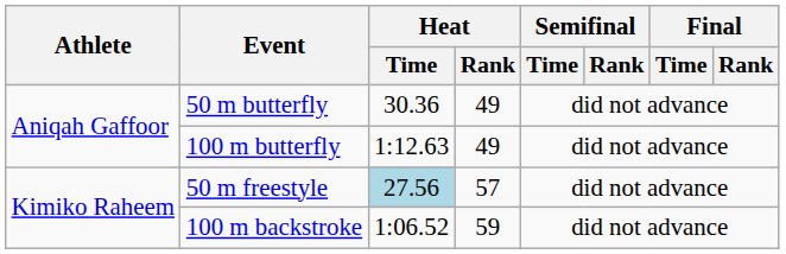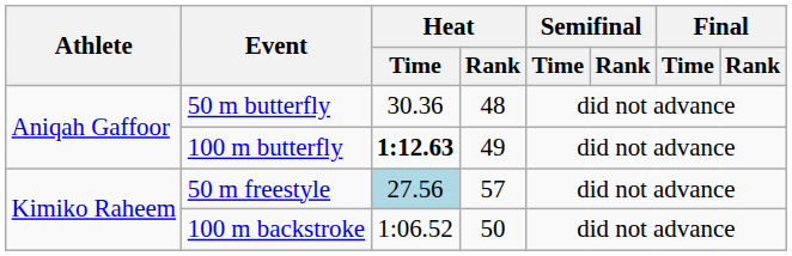 <table class="wikitable" style="text-align:center; font-size:90%">
 <tr>
 <th rowspan="2">Athlete</th>
 <th rowspan="2">Event</th>
 <th colspan="2">Heat</th>
 <th colspan="2">Semifinal</th>
 <th colspan="2">Final</th>
 </tr>
 <tr style="font-size:95%">
 <th>Time</th>
 <th>Rank</th>
 <th>Time</th>
 <th>Rank</th>
 <th>Time</th>
 <th>Rank</th>
 </tr>
 <tr>
 <td align=left rowspan=2><a href='#'>Aniqah Gaffoor</a></td>
 <td align=left><a href='#'>50 m butterfly</a></td>
 <td>30.36</td>
-<td>49</td>
+<td>48</td>
 <td colspan=4>did not advance</td>
 </tr>
 <tr>
 <td align=left><a href='#'>100 m butterfly</a></td>
-<td>1:12.63</td>
+<td><strong>1:12.63</strong></td>
 <td>49</td>
 <td colspan=4>did not advance</td>
 </tr>
 <tr>
 <td align=left rowspan=2><a href='#'>Kimiko Raheem</a></td>
 <td align=left><a href='#'>50 m freestyle</a></td>
 <td style="background: lightblue;">27.56</td>
 <td>57</td>
 <td colspan=4>did not advance</td>
 </tr>
 <tr>
 <td align=left><a href='#'>100 m backstroke</a></td>
 <td>1:06.52</td>
-<td>59</td>
+<td>50</td>
 <td colspan=4>did not advance</td>
 </tr>
 </table>
